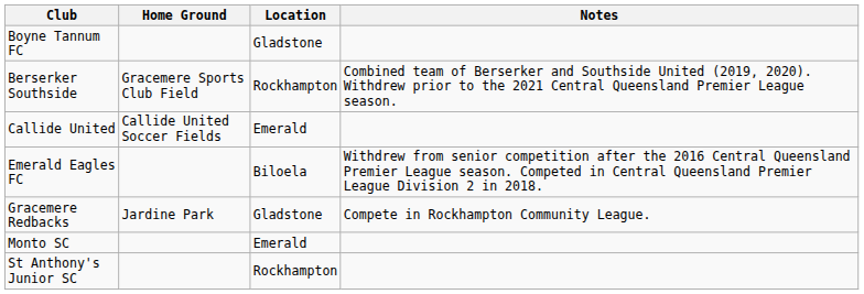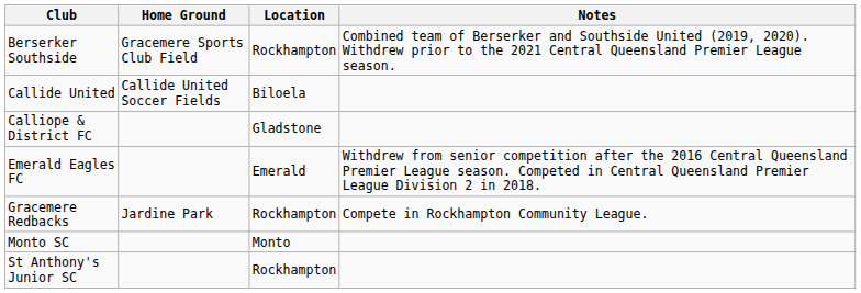 <table class="wikitable">
 <tr>
 <th>Club</th>
 <th>Home Ground</th>
 <th>Location</th>
 <th>Notes</th>
-</tr>
-<tr>
-<td>Boyne Tannum FC</td>
-<td></td>
-<td>Gladstone</td>
-<td></td>
 </tr>
 <tr>
 <td>Berserker Southside</td>
 <td>Gracemere Sports Club Field</td>
 <td>Rockhampton</td>
 <td>Combined team of Berserker and Southside United (2019, 2020). Withdrew prior to the 2021 Central Queensland Premier League season.</td>
 </tr>
 <tr>
 <td>Callide United</td>
 <td>Callide United Soccer Fields</td>
-<td>Emerald</td>
+<td>Biloela</td>
+<td></td>
+</tr>
+<tr>
+<td>Calliope & District FC</td>
+<td></td>
+<td>Gladstone</td>
 <td></td>
 </tr>
 <tr>
 <td>Emerald Eagles FC</td>
 <td></td>
-<td>Biloela</td>
+<td>Emerald</td>
 <td>Withdrew from senior competition after the 2016 Central Queensland Premier League season. Competed in Central Queensland Premier League Division 2 in 2018.</td>
 </tr>
 <tr>
 <td>Gracemere Redbacks</td>
 <td>Jardine Park</td>
-<td>Gladstone</td>
+<td>Rockhampton</td>
 <td>Compete in Rockhampton Community League.</td>
 </tr>
 <tr>
 <td>Monto SC</td>
 <td></td>
-<td>Emerald</td>
+<td>Monto</td>
 <td></td>
 </tr>
 <tr>
 <td>St Anthony's Junior SC</td>
 <td></td>
 <td>Rockhampton</td>
 <td></td>
 </tr>
 </table>
